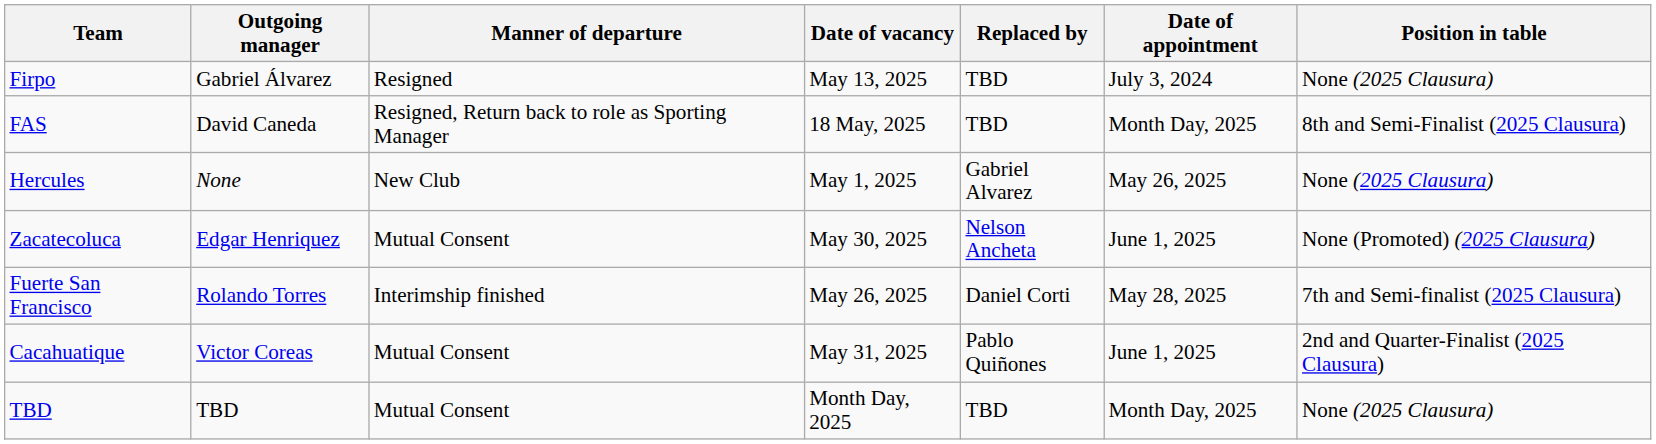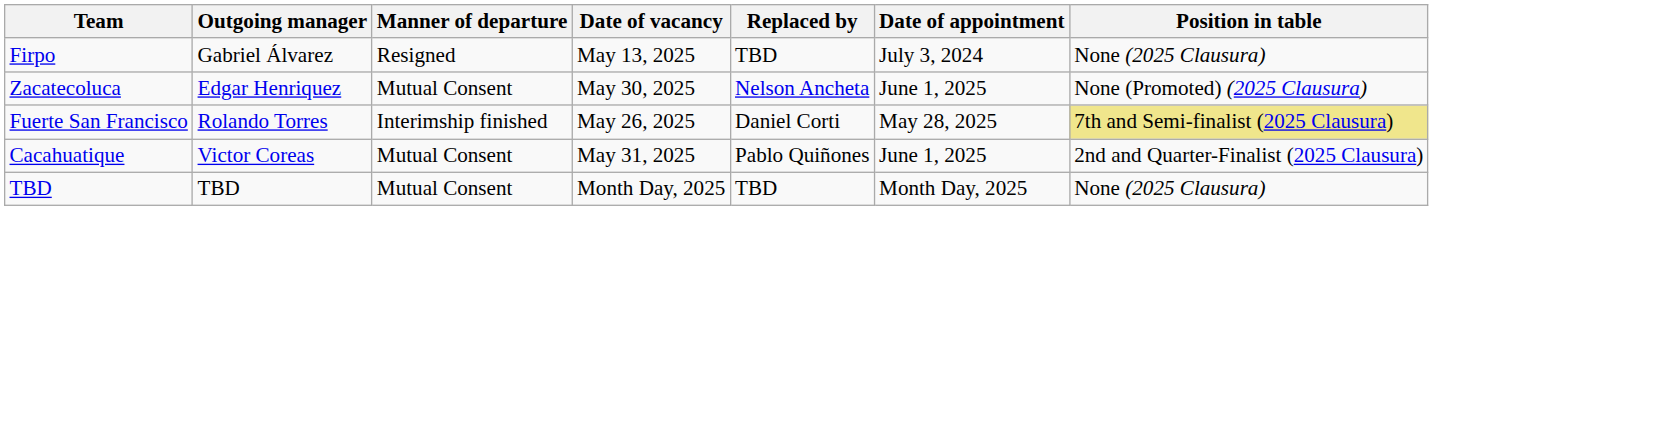 <table class="wikitable">
 <tr>
 <th>Team</th>
 <th>Outgoing manager</th>
 <th>Manner of departure</th>
 <th>Date of vacancy</th>
 <th>Replaced by</th>
 <th>Date of appointment</th>
 <th>Position in table</th>
 </tr>
 <tr>
 <td><a href='#'>Firpo</a></td>
 <td> Gabriel Álvarez </td>
 <td>Resigned</td>
 <td>May 13, 2025</td>
 <td> TBD</td>
 <td>July 3, 2024</td>
 <td></em>None<em> (2025 Clausura)</td>
 </tr>
 <tr>
-<td><a href='#'>FAS</a></td>
-<td> David Caneda </td>
-<td>Resigned, Return back to role as Sporting Manager</td>
-<td>18 May, 2025</td>
-<td> TBD</td>
-<td>Month Day, 2025</td>
-<td>8th and Semi-Finalist (<a href='#'>2025 Clausura</a>)</td>
-</tr>
-<tr>
-<td><a href='#'>Hercules</a></td>
-<td><em>None<strong></td>
-<td></em>New Club<em></td>
-<td>May 1, 2025</td>
-<td> Gabriel Alvarez </td>
-<td>May 26, 2025</td>
-<td></em>None<em> (<a href='#'>2025 Clausura</a>)</td>
-</tr>
-<tr>
 <td><a href='#'>Zacatecoluca</a></td>
 <td> <a href='#'>Edgar Henriquez</a> </td>
 <td>Mutual Consent</td>
 <td>May 30, 2025</td>
 <td> <a href='#'>Nelson Ancheta</a> </td>
 <td>June 1, 2025</td>
 <td></em>None (Promoted)<em> (<a href='#'>2025 Clausura</a>)</td>
 </tr>
 <tr>
 <td><a href='#'>Fuerte San Francisco</a></td>
 <td> <a href='#'>Rolando Torres</a></td>
 <td>Interimship finished</td>
 <td>May 26, 2025</td>
 <td> Daniel Corti </td>
 <td>May 28, 2025</td>
-<td>7th and Semi-finalist (<a href='#'>2025 Clausura</a>)</td>
+<td style="background: khaki;">7th and Semi-finalist (<a href='#'>2025 Clausura</a>)</td>
 </tr>
 <tr>
 <td><a href='#'>Cacahuatique</a></td>
 <td> <a href='#'>Victor Coreas</a></td>
 <td>Mutual Consent</td>
 <td>May 31, 2025</td>
 <td> Pablo Quiñones  </td>
 <td>June 1, 2025</td>
 <td>2nd and Quarter-Finalist (<a href='#'>2025 Clausura</a>)</td>
 </tr>
 <tr>
 <td><a href='#'>TBD</a></td>
 <td> TBD</td>
 <td>Mutual Consent</td>
 <td>Month Day, 2025</td>
 <td> TBD</td>
 <td>Month Day, 2025</td>
 <td></em>None<em> (2025 Clausura)</td>
 </tr>
 </table>
